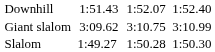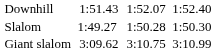 <table>
 <tr valign="top">
 <td>Downhill<br></td>
 <td></td>
 <td align=center>1:51.43</td>
 <td></td>
 <td align=center>1:52.07</td>
 <td></td>
 <td align=center>1:52.40</td>
 </tr>
 <tr valign="top">
+<td>Slalom<br></td>
+<td></td>
+<td>1:49.27 </td>
+<td></td>
+<td align=center>1:50.28</td>
+<td></td>
+<td align=center>1:50.30</td>
+</tr>
+<tr valign="top">
 <td>Giant slalom<br></td>
 <td></td>
 <td align=center>3:09.62</td>
 <td></td>
 <td align=center>3:10.75</td>
 <td></td>
 <td align=center>3:10.99</td>
 </tr>
-<tr valign="top">
-<td>Slalom<br></td>
-<td></td>
-<td>1:49.27 </td>
-<td></td>
-<td align=center>1:50.28</td>
-<td></td>
-<td align=center>1:50.30</td>
-</tr>
 </table>
